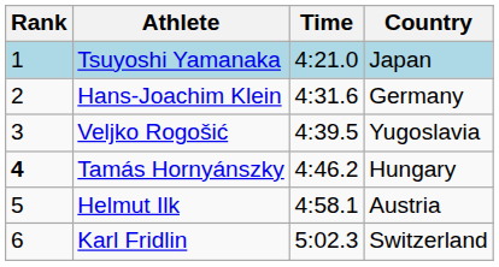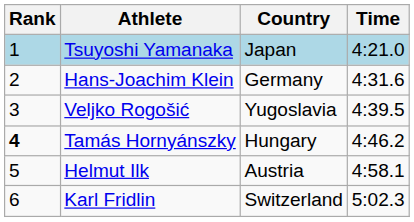 <table class="wikitable">
 <tr>
 <th>Rank</th>
 <th>Athlete</th>
+<th>Country</th>
 <th>Time</th>
-<th>Country</th>
 </tr>
 <tr bgcolor=lightblue>
 <td>1</td>
 <td><a href='#'>Tsuyoshi Yamanaka</a></td>
+<td>Japan</td>
 <td>4:21.0</td>
-<td>Japan</td>
 </tr>
 <tr>
 <td>2</td>
 <td><a href='#'>Hans-Joachim Klein</a></td>
+<td>Germany</td>
 <td>4:31.6</td>
-<td>Germany</td>
 </tr>
 <tr>
 <td>3</td>
 <td><a href='#'>Veljko Rogošić</a></td>
+<td>Yugoslavia</td>
 <td>4:39.5</td>
-<td>Yugoslavia</td>
 </tr>
 <tr>
 <td><strong>4</strong></td>
 <td><a href='#'>Tamás Hornyánszky</a></td>
+<td>Hungary</td>
 <td>4:46.2</td>
-<td>Hungary</td>
 </tr>
 <tr>
 <td>5</td>
 <td><a href='#'>Helmut Ilk</a></td>
+<td>Austria</td>
 <td>4:58.1</td>
-<td>Austria</td>
 </tr>
 <tr>
 <td>6</td>
 <td><a href='#'>Karl Fridlin</a></td>
+<td>Switzerland</td>
 <td>5:02.3</td>
-<td>Switzerland</td>
 </tr>
 </table>
